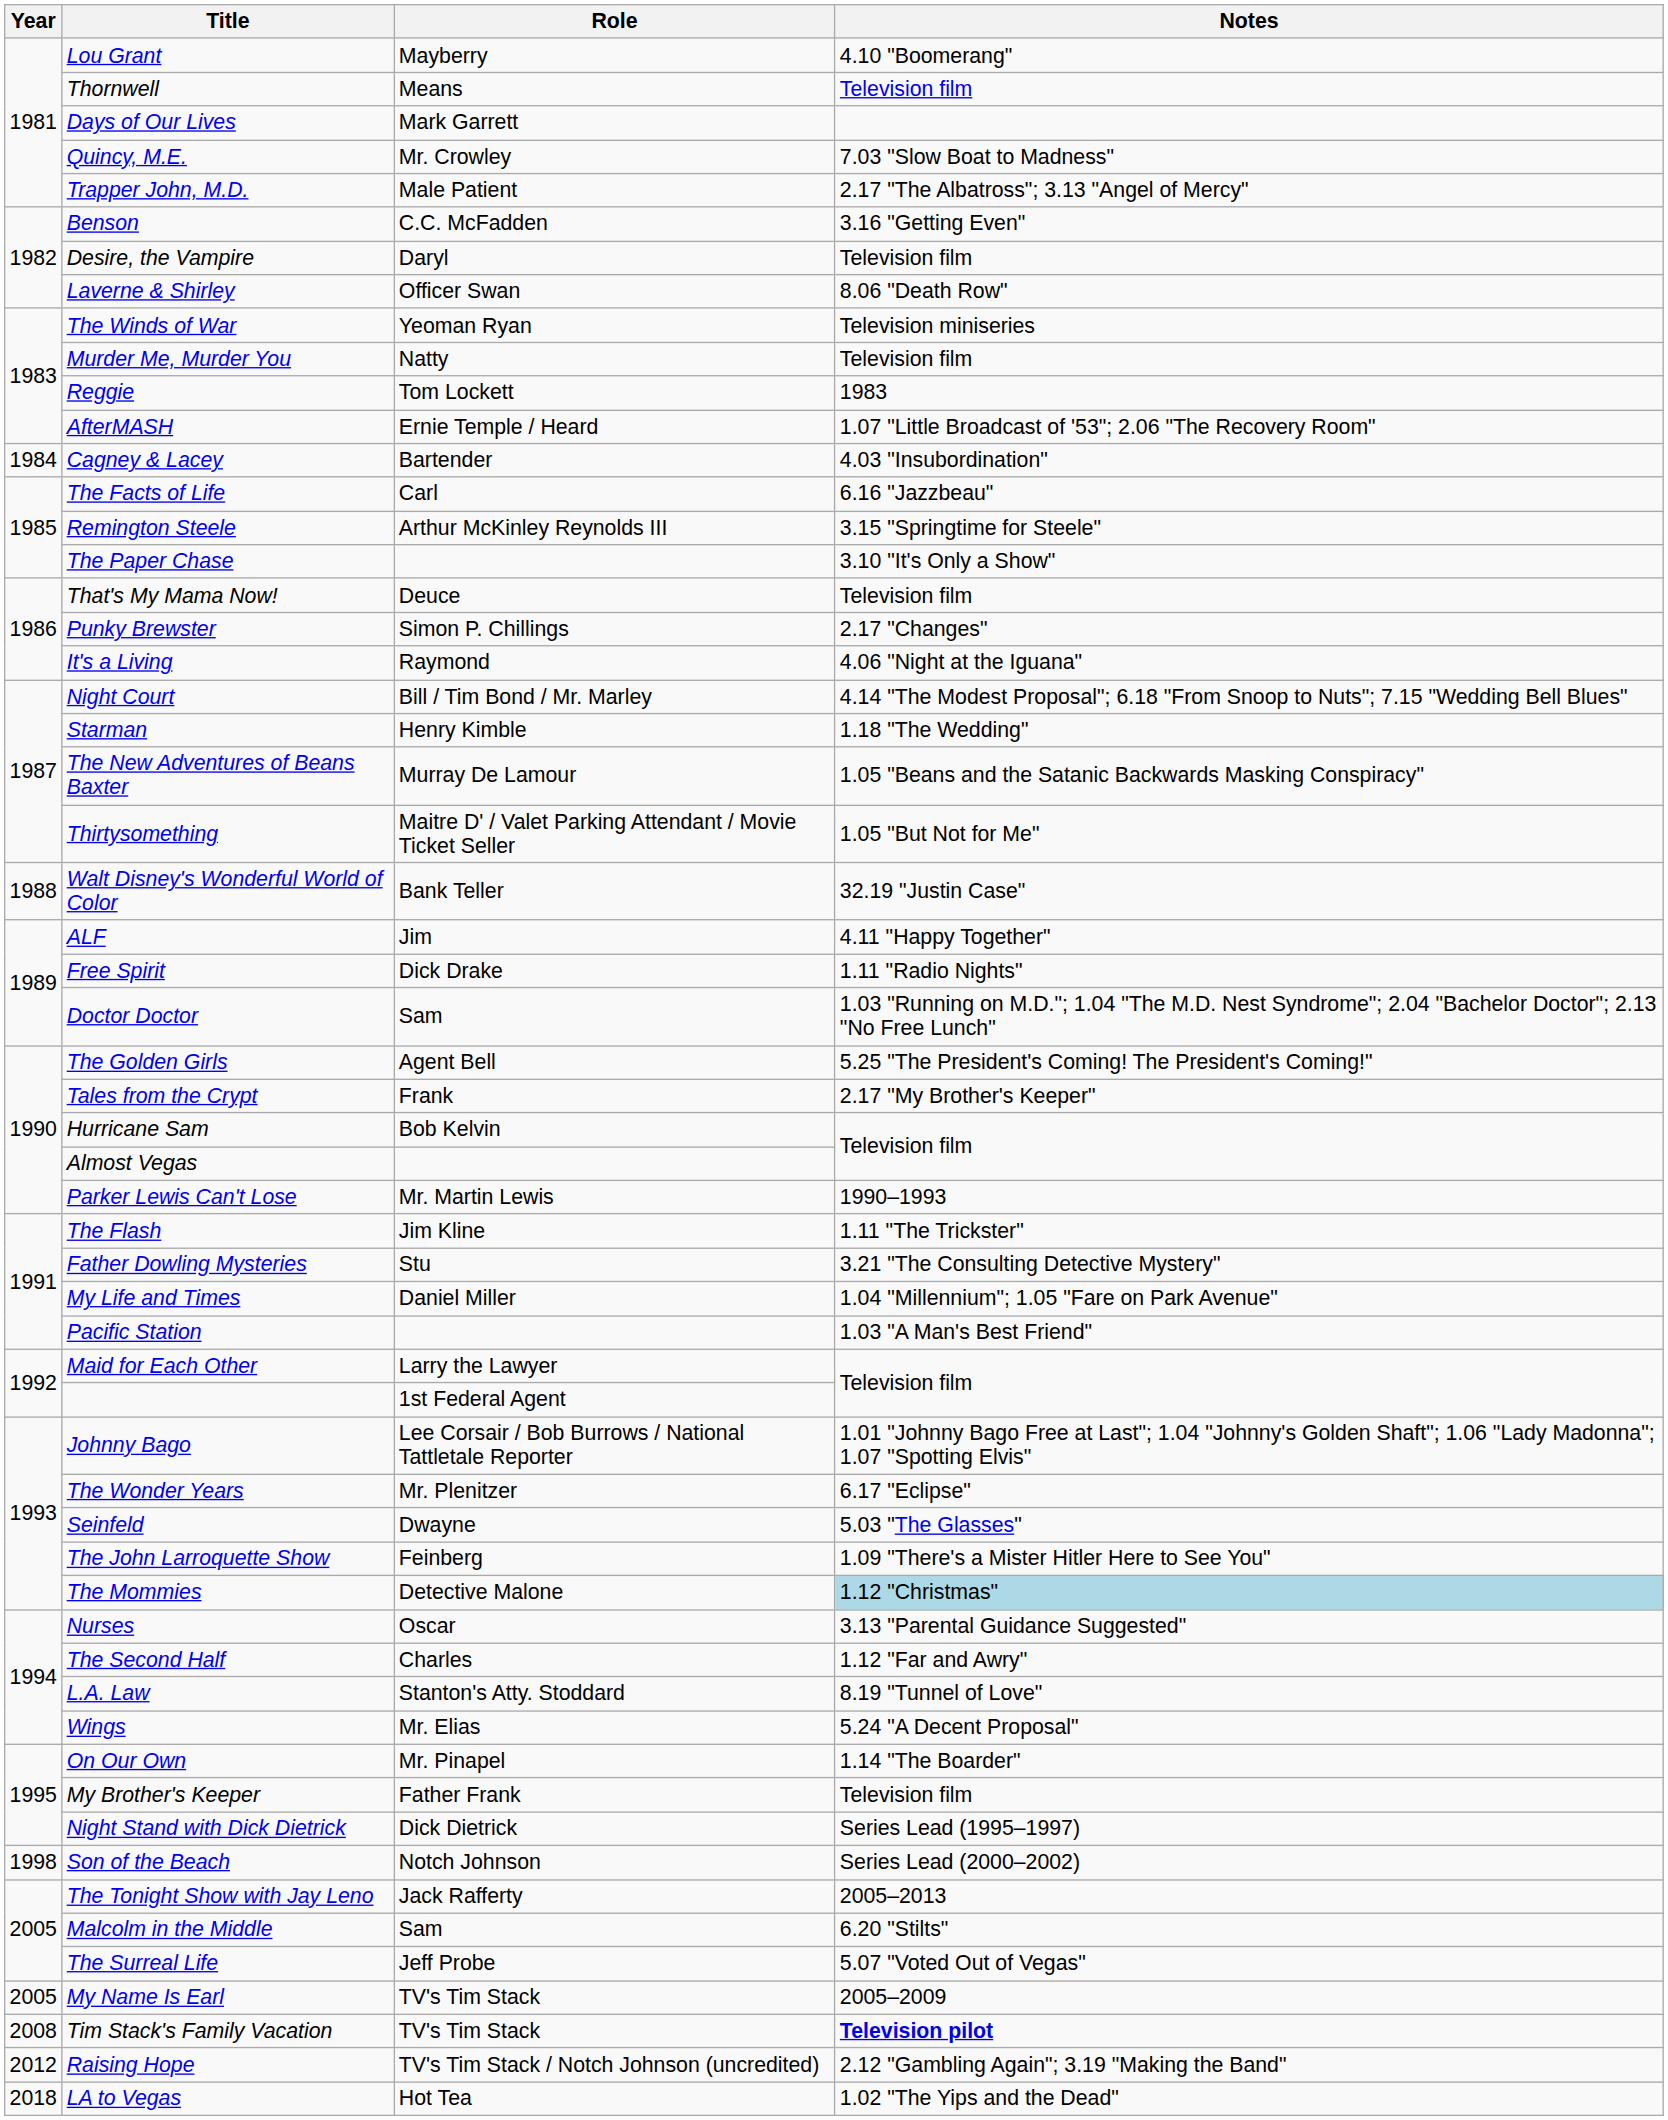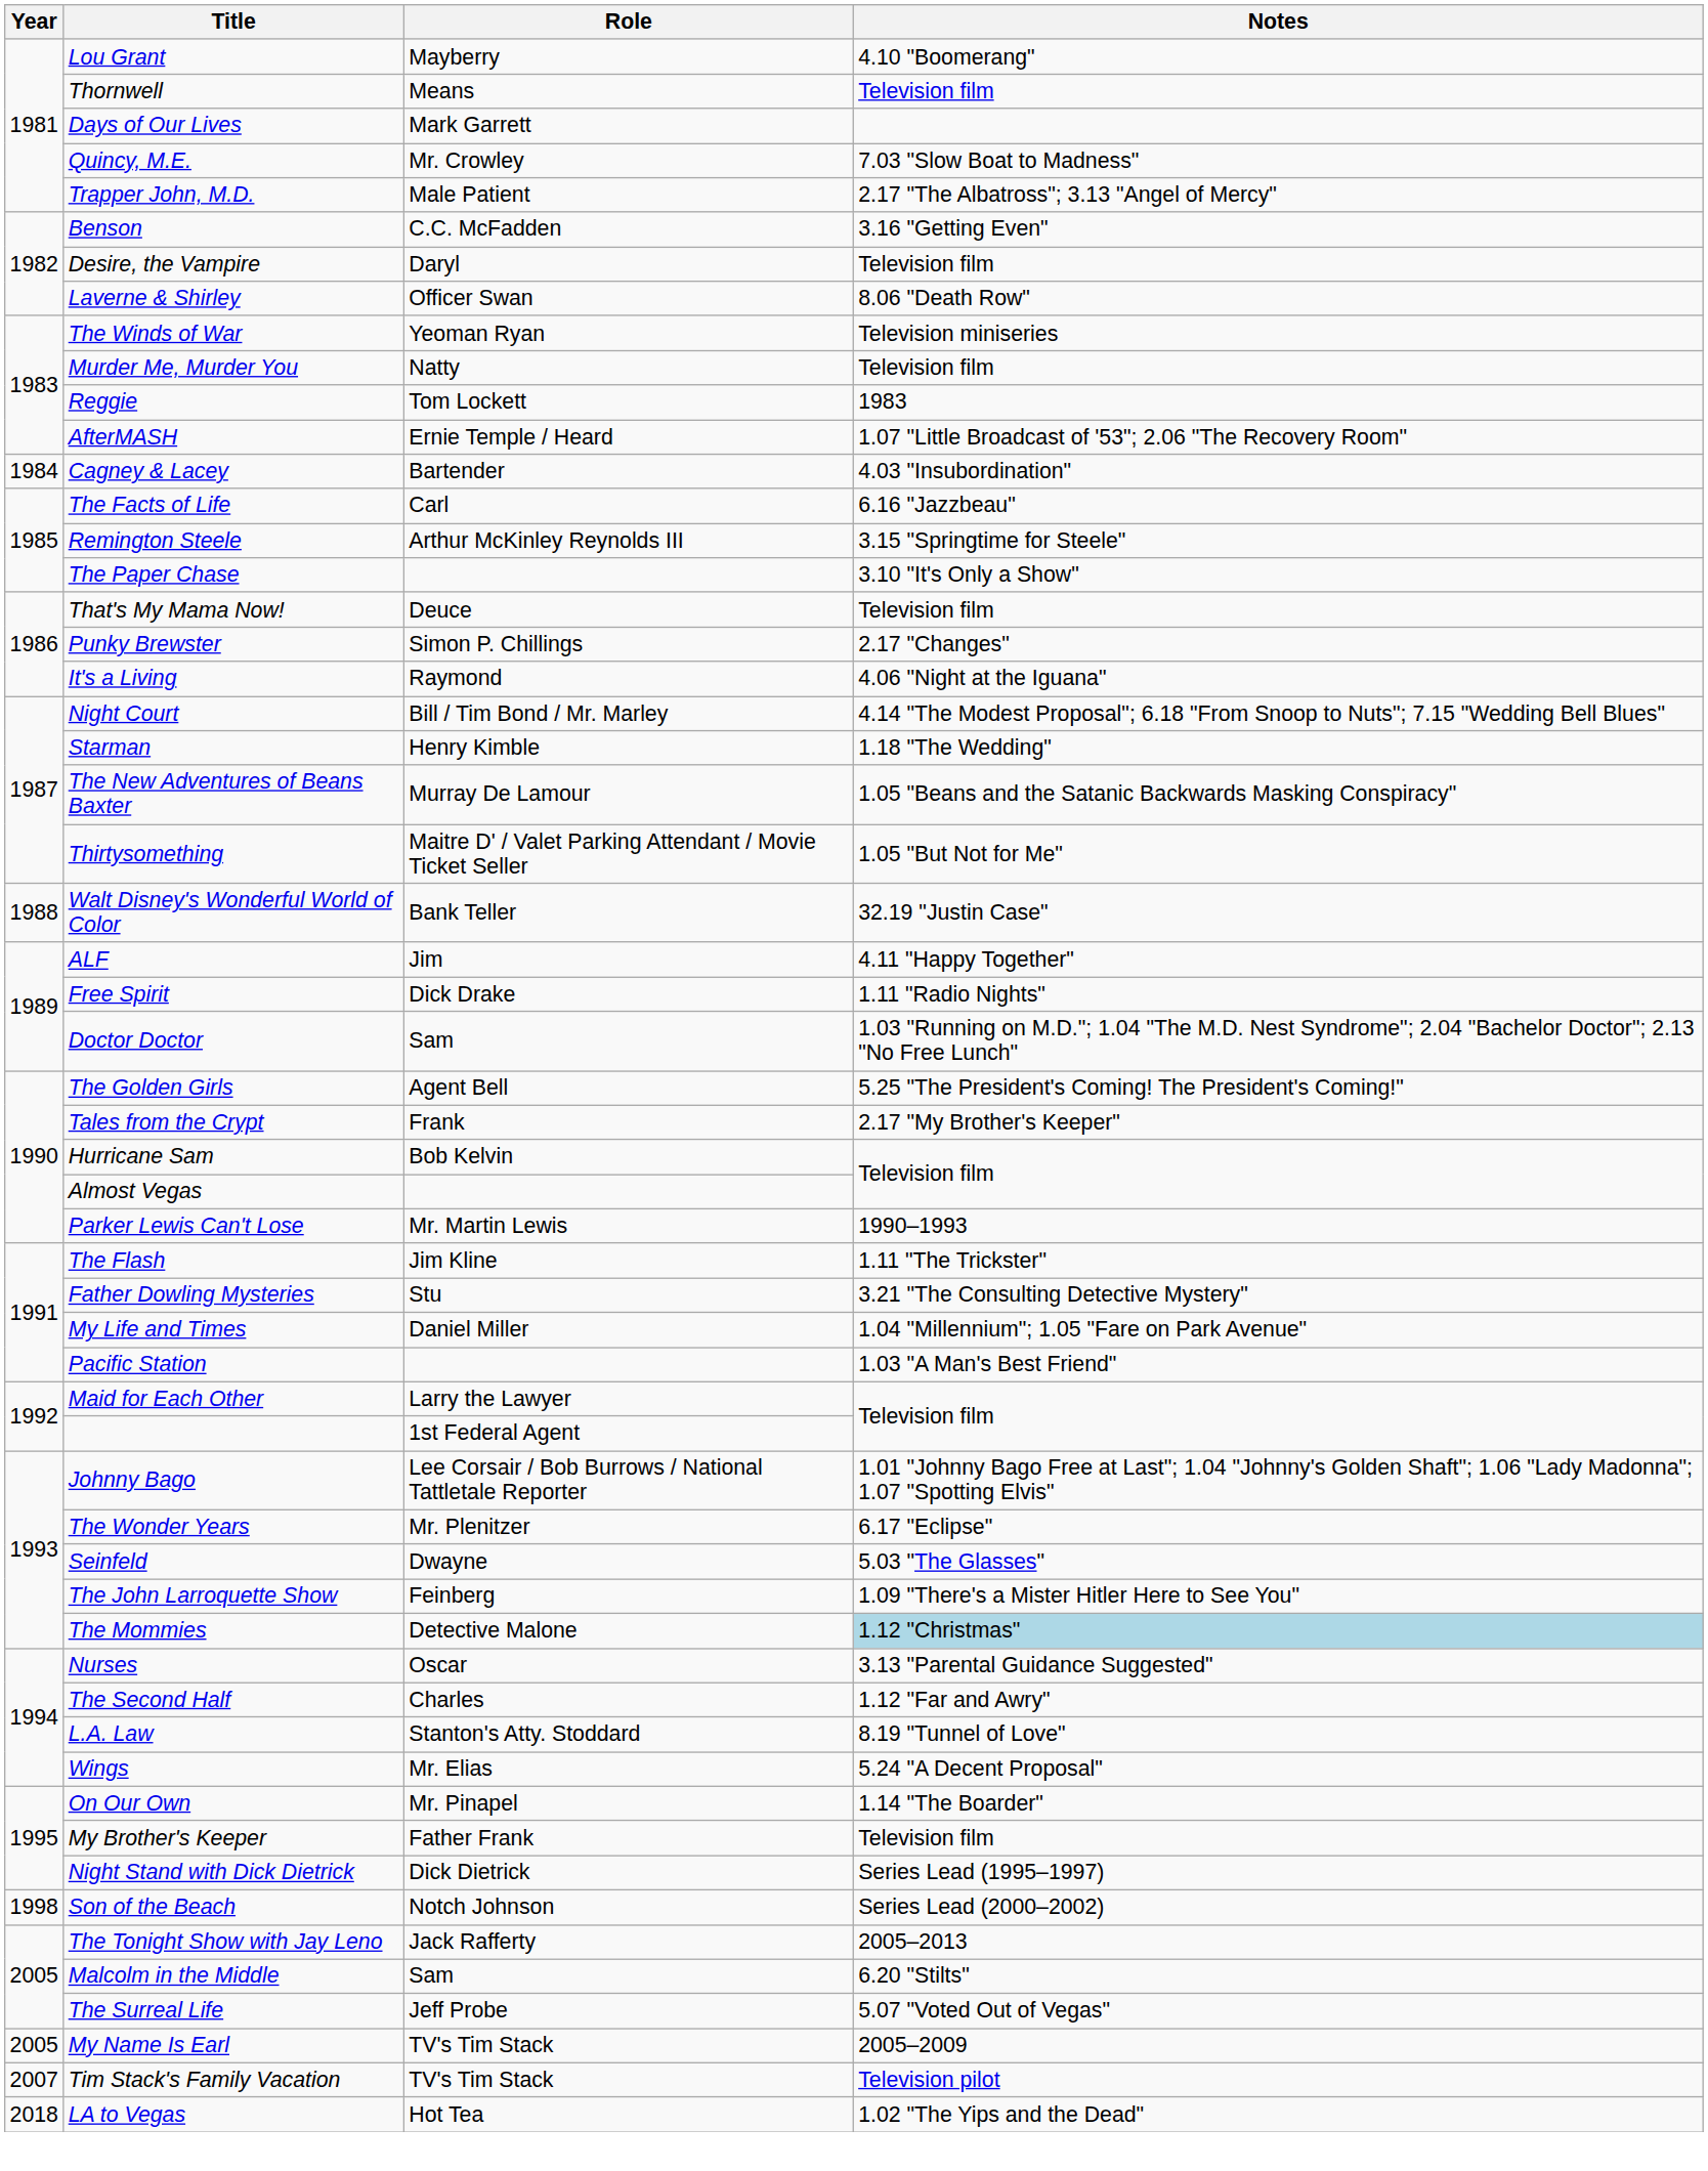 <table class="wikitable">
 <tr>
 <th>Year</th>
 <th>Title</th>
 <th>Role</th>
 <th>Notes</th>
 </tr>
 <tr>
 <td rowspan="5">1981</td>
 <td><em><a href='#'>Lou Grant</a></em></td>
 <td>Mayberry</td>
 <td>4.10 "Boomerang"</td>
 </tr>
 <tr>
 <td><em>Thornwell</em></td>
 <td>Means</td>
 <td><a href='#'>Television film</a></td>
 </tr>
 <tr>
 <td><em><a href='#'>Days of Our Lives</a></em></td>
 <td>Mark Garrett</td>
 <td></td>
 </tr>
 <tr>
 <td><em><a href='#'>Quincy, M.E.</a></em></td>
 <td>Mr. Crowley</td>
 <td>7.03 "Slow Boat to Madness"</td>
 </tr>
 <tr>
 <td><em><a href='#'>Trapper John, M.D.</a></em></td>
 <td>Male Patient</td>
 <td>2.17 "The Albatross"; 3.13 "Angel of Mercy"</td>
 </tr>
 <tr>
 <td rowspan="3">1982</td>
 <td><em><a href='#'>Benson</a></em></td>
 <td>C.C. McFadden</td>
 <td>3.16 "Getting Even"</td>
 </tr>
 <tr>
 <td><em>Desire, the Vampire</em></td>
 <td>Daryl</td>
 <td>Television film</td>
 </tr>
 <tr>
 <td><em><a href='#'>Laverne & Shirley</a></em></td>
 <td>Officer Swan</td>
 <td>8.06 "Death Row"</td>
 </tr>
 <tr>
 <td rowspan="4">1983</td>
 <td><em><a href='#'>The Winds of War</a></em></td>
 <td>Yeoman Ryan</td>
 <td>Television miniseries</td>
 </tr>
 <tr>
 <td><em><a href='#'>Murder Me, Murder You</a></em></td>
 <td>Natty</td>
 <td>Television film</td>
 </tr>
 <tr>
 <td><em><a href='#'>Reggie</a></em></td>
 <td>Tom Lockett</td>
 <td>1983</td>
 </tr>
 <tr>
 <td><em><a href='#'>AfterMASH</a></em></td>
 <td>Ernie Temple / Heard</td>
 <td>1.07 "Little Broadcast of '53"; 2.06 "The Recovery Room"</td>
 </tr>
 <tr>
 <td>1984</td>
 <td><em><a href='#'>Cagney & Lacey</a></em></td>
 <td>Bartender</td>
 <td>4.03 "Insubordination"</td>
 </tr>
 <tr>
 <td rowspan="3">1985</td>
 <td><em><a href='#'>The Facts of Life</a></em></td>
 <td>Carl</td>
 <td>6.16 "Jazzbeau"</td>
 </tr>
 <tr>
 <td><em><a href='#'>Remington Steele</a></em></td>
 <td>Arthur McKinley Reynolds III</td>
 <td>3.15 "Springtime for Steele"</td>
 </tr>
 <tr>
 <td><em><a href='#'>The Paper Chase</a></em></td>
 <td></td>
 <td>3.10 "It's Only a Show"</td>
 </tr>
 <tr>
 <td rowspan="3">1986</td>
 <td><em>That's My Mama Now!</em></td>
 <td>Deuce</td>
 <td>Television film</td>
 </tr>
 <tr>
 <td><em><a href='#'>Punky Brewster</a></em></td>
 <td>Simon P. Chillings</td>
 <td>2.17 "Changes"</td>
 </tr>
 <tr>
 <td><em><a href='#'>It's a Living</a></em></td>
 <td>Raymond</td>
 <td>4.06 "Night at the Iguana"</td>
 </tr>
 <tr>
 <td rowspan="4">1987</td>
 <td><em><a href='#'>Night Court</a></em></td>
 <td>Bill / Tim Bond / Mr. Marley</td>
 <td>4.14 "The Modest Proposal"; 6.18 "From Snoop to Nuts"; 7.15 "Wedding Bell Blues"</td>
 </tr>
 <tr>
 <td><em><a href='#'>Starman</a></em></td>
 <td>Henry Kimble</td>
 <td>1.18 "The Wedding"</td>
 </tr>
 <tr>
 <td><em><a href='#'>The New Adventures of Beans Baxter</a></em></td>
 <td>Murray De Lamour</td>
 <td>1.05 "Beans and the Satanic Backwards Masking Conspiracy"</td>
 </tr>
 <tr>
 <td><em><a href='#'>Thirtysomething</a></em></td>
 <td>Maitre D' / Valet Parking Attendant / Movie Ticket Seller</td>
 <td>1.05 "But Not for Me"</td>
 </tr>
 <tr>
 <td>1988</td>
 <td><em><a href='#'>Walt Disney's Wonderful World of Color</a></em></td>
 <td>Bank Teller</td>
 <td>32.19 "Justin Case"</td>
 </tr>
 <tr>
 <td rowspan="3">1989</td>
 <td><em><a href='#'>ALF</a></em></td>
 <td>Jim</td>
 <td>4.11 "Happy Together"</td>
 </tr>
 <tr>
 <td><em><a href='#'>Free Spirit</a></em></td>
 <td>Dick Drake</td>
 <td>1.11 "Radio Nights"</td>
 </tr>
 <tr>
 <td><em><a href='#'>Doctor Doctor</a></em></td>
 <td>Sam</td>
 <td>1.03 "Running on M.D."; 1.04 "The M.D. Nest Syndrome"; 2.04 "Bachelor Doctor"; 2.13 "No Free Lunch"</td>
 </tr>
 <tr>
 <td rowspan="5">1990</td>
 <td><em><a href='#'>The Golden Girls</a></em></td>
 <td>Agent Bell</td>
 <td>5.25 "The President's Coming! The President's Coming!"</td>
 </tr>
 <tr>
 <td><em><a href='#'>Tales from the Crypt</a></em></td>
 <td>Frank</td>
 <td>2.17 "My Brother's Keeper"</td>
 </tr>
 <tr>
 <td><em>Hurricane Sam</em></td>
 <td>Bob Kelvin</td>
 <td rowspan="2">Television film</td>
 </tr>
 <tr>
 <td><em>Almost Vegas</em></td>
 <td></td>
 </tr>
 <tr>
 <td><em><a href='#'>Parker Lewis Can't Lose</a></em></td>
 <td>Mr. Martin Lewis</td>
 <td>1990–1993</td>
 </tr>
 <tr>
 <td rowspan="4">1991</td>
 <td><em><a href='#'>The Flash</a></em></td>
 <td>Jim Kline</td>
 <td>1.11 "The Trickster"</td>
 </tr>
 <tr>
 <td><em><a href='#'>Father Dowling Mysteries</a></em></td>
 <td>Stu</td>
 <td>3.21 "The Consulting Detective Mystery"</td>
 </tr>
 <tr>
 <td><em><a href='#'>My Life and Times</a></em></td>
 <td>Daniel Miller</td>
 <td>1.04 "Millennium"; 1.05 "Fare on Park Avenue"</td>
 </tr>
 <tr>
 <td><em><a href='#'>Pacific Station</a></em></td>
 <td></td>
 <td>1.03 "A Man's Best Friend"</td>
 </tr>
 <tr>
 <td rowspan="2">1992</td>
 <td><em><a href='#'>Maid for Each Other</a></em></td>
 <td>Larry the Lawyer</td>
 <td rowspan="2">Television film</td>
 </tr>
 <tr>
 <td><em></em></td>
 <td>1st Federal Agent</td>
 </tr>
 <tr>
 <td rowspan="5">1993</td>
 <td><em><a href='#'>Johnny Bago</a></em></td>
 <td>Lee Corsair / Bob Burrows / National Tattletale Reporter</td>
 <td>1.01 "Johnny Bago Free at Last"; 1.04 "Johnny's Golden Shaft"; 1.06 "Lady Madonna"; 1.07 "Spotting Elvis"</td>
 </tr>
 <tr>
 <td><em><a href='#'>The Wonder Years</a></em></td>
 <td>Mr. Plenitzer</td>
 <td>6.17 "Eclipse"</td>
 </tr>
 <tr>
 <td><em><a href='#'>Seinfeld</a></em></td>
 <td>Dwayne</td>
 <td>5.03 "<a href='#'>The Glasses</a>"</td>
 </tr>
 <tr>
 <td><em><a href='#'>The John Larroquette Show</a></em></td>
 <td>Feinberg</td>
 <td>1.09 "There's a Mister Hitler Here to See You"</td>
 </tr>
 <tr>
 <td><em><a href='#'>The Mommies</a></em></td>
 <td>Detective Malone</td>
 <td style="background: lightblue;">1.12 "Christmas"</td>
 </tr>
 <tr>
 <td rowspan="4">1994</td>
 <td><em><a href='#'>Nurses</a></em></td>
 <td>Oscar</td>
 <td>3.13 "Parental Guidance Suggested"</td>
 </tr>
 <tr>
 <td><em><a href='#'>The Second Half</a></em></td>
 <td>Charles</td>
 <td>1.12 "Far and Awry"</td>
 </tr>
 <tr>
 <td><em><a href='#'>L.A. Law</a></em></td>
 <td>Stanton's Atty. Stoddard</td>
 <td>8.19 "Tunnel of Love"</td>
 </tr>
 <tr>
 <td><em><a href='#'>Wings</a></em></td>
 <td>Mr. Elias</td>
 <td>5.24 "A Decent Proposal"</td>
 </tr>
 <tr>
 <td rowspan="3">1995</td>
 <td><em><a href='#'>On Our Own</a></em></td>
 <td>Mr. Pinapel</td>
 <td>1.14 "The Boarder"</td>
 </tr>
 <tr>
 <td><em>My Brother's Keeper</em></td>
 <td>Father Frank</td>
 <td>Television film</td>
 </tr>
 <tr>
 <td><em><a href='#'>Night Stand with Dick Dietrick</a></em></td>
 <td>Dick Dietrick</td>
 <td>Series Lead (1995–1997)</td>
 </tr>
 <tr>
 <td>1998</td>
 <td><em><a href='#'>Son of the Beach</a></em></td>
 <td>Notch Johnson</td>
 <td>Series Lead (2000–2002)</td>
 </tr>
 <tr>
 <td rowspan="3">2005</td>
 <td><em><a href='#'>The Tonight Show with Jay Leno</a></em></td>
 <td>Jack Rafferty</td>
 <td>2005–2013</td>
 </tr>
 <tr>
 <td><em><a href='#'>Malcolm in the Middle</a></em></td>
 <td>Sam</td>
 <td>6.20 "Stilts"</td>
 </tr>
 <tr>
 <td><em><a href='#'>The Surreal Life</a></em></td>
 <td>Jeff Probe</td>
 <td>5.07 "Voted Out of Vegas"</td>
 </tr>
 <tr>
 <td>2005</td>
 <td><em><a href='#'>My Name Is Earl</a></em></td>
 <td>TV's Tim Stack</td>
 <td>2005–2009</td>
 </tr>
 <tr>
-<td>2008</td>
+<td>2007</td>
 <td><em>Tim Stack's Family Vacation</em></td>
 <td>TV's Tim Stack</td>
-<td><strong><a href='#'>Television pilot</a></strong></td>
-</tr>
-<tr>
-<td>2012</td>
-<td><em><a href='#'>Raising Hope</a></em></td>
-<td>TV's Tim Stack / Notch Johnson (uncredited)</td>
-<td>2.12 "Gambling Again"; 3.19 "Making the Band"</td>
+<td><a href='#'>Television pilot</a></td>
 </tr>
 <tr>
 <td>2018</td>
 <td><em><a href='#'>LA to Vegas</a></em></td>
 <td>Hot Tea</td>
 <td>1.02 "The Yips and the Dead"</td>
 </tr>
 </table>
